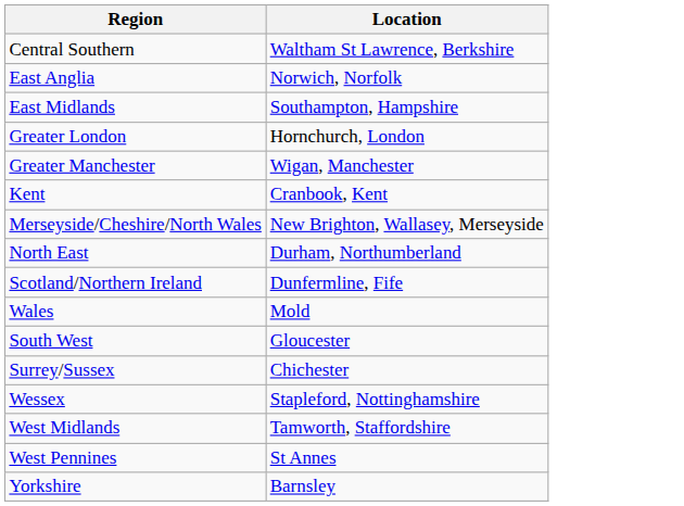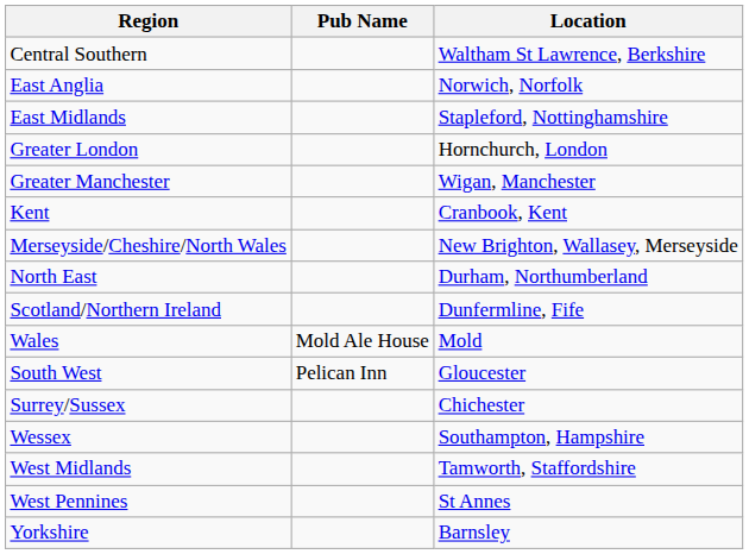 <table class="wikitable">
 <tr>
 <th>Region</th>
+<th>Pub Name</th>
 <th>Location</th>
 </tr>
 <tr>
 <td>Central Southern</td>
+<td></td>
 <td><a href='#'>Waltham St Lawrence</a>, <a href='#'>Berkshire</a></td>
 </tr>
 <tr>
 <td><a href='#'>East Anglia</a></td>
+<td></td>
 <td><a href='#'>Norwich</a>, <a href='#'>Norfolk</a></td>
 </tr>
 <tr>
 <td><a href='#'>East Midlands</a></td>
-<td><a href='#'>Southampton</a>, <a href='#'>Hampshire</a></td>
+<td></td>
+<td><a href='#'>Stapleford</a>, <a href='#'>Nottinghamshire</a></td>
 </tr>
 <tr>
 <td><a href='#'>Greater London</a></td>
+<td></td>
 <td>Hornchurch, <a href='#'>London</a></td>
 </tr>
 <tr>
 <td><a href='#'>Greater Manchester</a></td>
+<td></td>
 <td><a href='#'>Wigan</a>, <a href='#'>Manchester</a></td>
 </tr>
 <tr>
 <td><a href='#'>Kent</a></td>
+<td></td>
 <td><a href='#'>Cranbook</a>, <a href='#'>Kent</a></td>
 </tr>
 <tr>
 <td><a href='#'>Merseyside</a>/<a href='#'>Cheshire</a>/<a href='#'>North Wales</a></td>
+<td></td>
 <td><a href='#'>New Brighton</a>, <a href='#'>Wallasey</a>, Merseyside</td>
 </tr>
 <tr>
 <td><a href='#'>North East</a></td>
+<td></td>
 <td><a href='#'>Durham</a>, <a href='#'>Northumberland</a></td>
 </tr>
 <tr>
 <td><a href='#'>Scotland</a>/<a href='#'>Northern Ireland</a></td>
+<td></td>
 <td><a href='#'>Dunfermline</a>, <a href='#'>Fife</a></td>
 </tr>
 <tr>
 <td><a href='#'>Wales</a></td>
+<td>Mold Ale House</td>
 <td><a href='#'>Mold</a></td>
 </tr>
 <tr>
 <td><a href='#'>South West</a></td>
+<td>Pelican Inn</td>
 <td><a href='#'>Gloucester</a></td>
 </tr>
 <tr>
 <td><a href='#'>Surrey</a>/<a href='#'>Sussex</a></td>
+<td></td>
 <td><a href='#'>Chichester</a></td>
 </tr>
 <tr>
 <td><a href='#'>Wessex</a></td>
-<td><a href='#'>Stapleford</a>, <a href='#'>Nottinghamshire</a></td>
+<td></td>
+<td><a href='#'>Southampton</a>, <a href='#'>Hampshire</a></td>
 </tr>
 <tr>
 <td><a href='#'>West Midlands</a></td>
+<td></td>
 <td><a href='#'>Tamworth</a>, <a href='#'>Staffordshire</a></td>
 </tr>
 <tr>
 <td><a href='#'>West Pennines</a></td>
+<td></td>
 <td><a href='#'>St Annes</a></td>
 </tr>
 <tr>
 <td><a href='#'>Yorkshire</a></td>
+<td></td>
 <td><a href='#'>Barnsley</a></td>
 </tr>
 </table>
